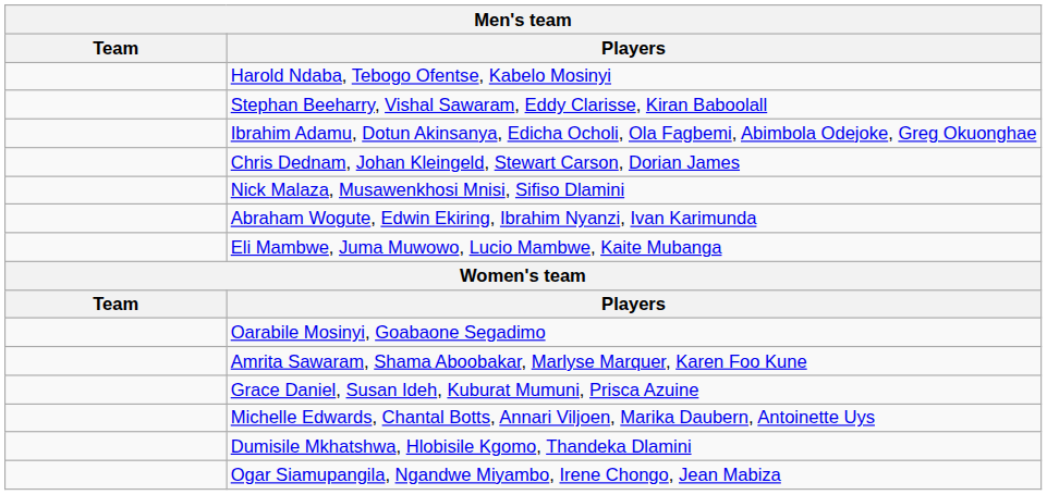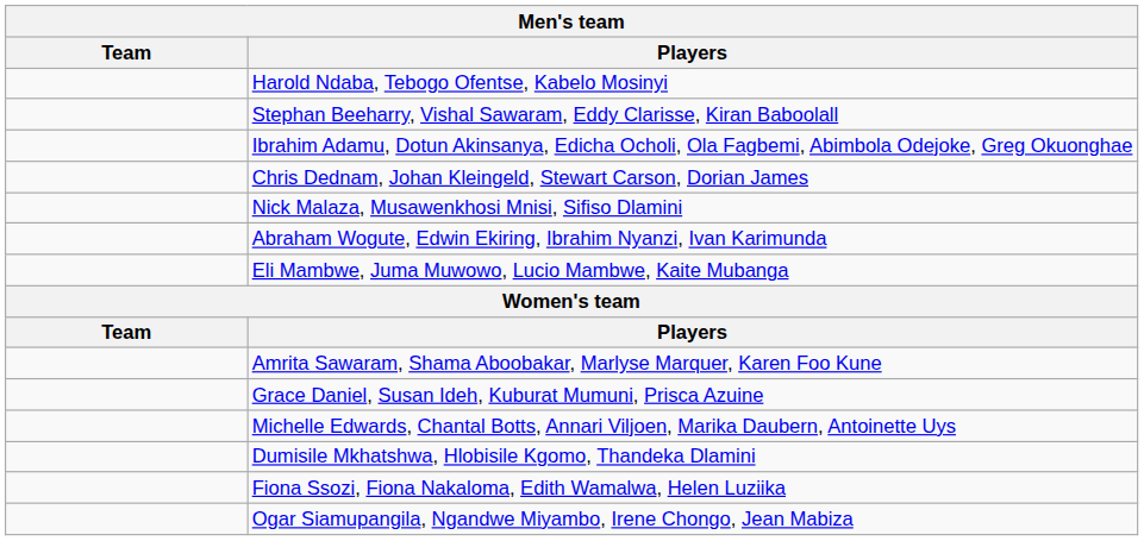 <table class="wikitable" style="font-size:90%;">
 <tr>
 <th colspan="2">Men's team</th>
 </tr>
 <tr>
 <th width="170">Team</th>
 <th>Players</th>
 </tr>
 <tr>
 <td></td>
 <td><a href='#'>Harold Ndaba</a>, <a href='#'>Tebogo Ofentse</a>, <a href='#'>Kabelo Mosinyi</a></td>
 </tr>
 <tr>
 <td></td>
 <td><a href='#'>Stephan Beeharry</a>, <a href='#'>Vishal Sawaram</a>, <a href='#'>Eddy Clarisse</a>, <a href='#'>Kiran Baboolall</a></td>
 </tr>
 <tr>
 <td></td>
 <td><a href='#'>Ibrahim Adamu</a>, <a href='#'>Dotun Akinsanya</a>, <a href='#'>Edicha Ocholi</a>, <a href='#'>Ola Fagbemi</a>, <a href='#'>Abimbola Odejoke</a>, <a href='#'>Greg Okuonghae</a></td>
 </tr>
 <tr>
 <td></td>
 <td><a href='#'>Chris Dednam</a>, <a href='#'>Johan Kleingeld</a>, <a href='#'>Stewart Carson</a>, <a href='#'>Dorian James</a></td>
 </tr>
 <tr>
 <td></td>
 <td><a href='#'>Nick Malaza</a>, <a href='#'>Musawenkhosi Mnisi</a>, <a href='#'>Sifiso Dlamini</a></td>
 </tr>
 <tr>
 <td></td>
 <td><a href='#'>Abraham Wogute</a>, <a href='#'>Edwin Ekiring</a>, <a href='#'>Ibrahim Nyanzi</a>, <a href='#'>Ivan Karimunda</a></td>
 </tr>
 <tr>
 <td></td>
 <td><a href='#'>Eli Mambwe</a>, <a href='#'>Juma Muwowo</a>, <a href='#'>Lucio Mambwe</a>, <a href='#'>Kaite Mubanga</a></td>
 </tr>
 <tr>
 <th colspan="2">Women's team</th>
 </tr>
 <tr>
 <th>Team</th>
 <th>Players</th>
 </tr>
 <tr>
 <td></td>
-<td><a href='#'>Oarabile Mosinyi</a>, <a href='#'>Goabaone Segadimo</a></td>
-</tr>
-<tr>
-<td></td>
 <td><a href='#'>Amrita Sawaram</a>, <a href='#'>Shama Aboobakar</a>, <a href='#'>Marlyse Marquer</a>, <a href='#'>Karen Foo Kune</a></td>
 </tr>
 <tr>
 <td></td>
 <td><a href='#'>Grace Daniel</a>, <a href='#'>Susan Ideh</a>, <a href='#'>Kuburat Mumuni</a>, <a href='#'>Prisca Azuine</a></td>
 </tr>
 <tr>
 <td></td>
 <td><a href='#'>Michelle Edwards</a>, <a href='#'>Chantal Botts</a>, <a href='#'>Annari Viljoen</a>, <a href='#'>Marika Daubern</a>, <a href='#'>Antoinette Uys</a></td>
 </tr>
 <tr>
 <td></td>
 <td><a href='#'>Dumisile Mkhatshwa</a>, <a href='#'>Hlobisile Kgomo</a>, <a href='#'>Thandeka Dlamini</a></td>
 </tr>
 <tr>
 <td></td>
+<td><a href='#'>Fiona Ssozi</a>, <a href='#'>Fiona Nakaloma</a>, <a href='#'>Edith Wamalwa</a>, <a href='#'>Helen Luziika</a></td>
+</tr>
+<tr>
+<td></td>
 <td><a href='#'>Ogar Siamupangila</a>, <a href='#'>Ngandwe Miyambo</a>, <a href='#'>Irene Chongo</a>, <a href='#'>Jean Mabiza</a></td>
 </tr>
 </table>
